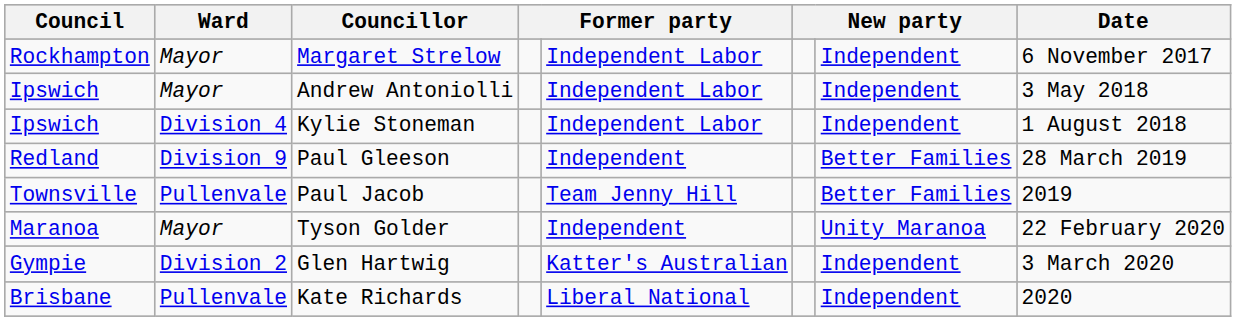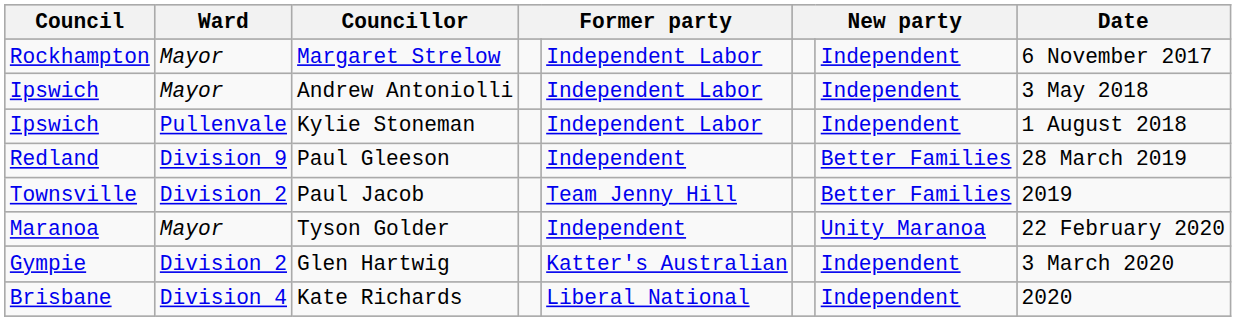 <table class="wikitable sortable">
 <tr>
 <th>Council</th>
 <th>Ward</th>
 <th>Councillor</th>
 <th colspan="2">Former party</th>
 <th colspan="2">New party</th>
 <th>Date</th>
 </tr>
 <tr>
 <td><a href='#'>Rockhampton</a></td>
 <td><em>Mayor</em></td>
 <td><a href='#'>Margaret Strelow</a></td>
 <td> </td>
 <td><a href='#'>Independent Labor</a></td>
 <td> </td>
 <td><a href='#'>Independent</a></td>
 <td>6 November 2017</td>
 </tr>
 <tr>
 <td><a href='#'>Ipswich</a></td>
 <td><em>Mayor</em></td>
 <td>Andrew Antoniolli</td>
 <td> </td>
 <td><a href='#'>Independent Labor</a></td>
 <td> </td>
 <td><a href='#'>Independent</a></td>
 <td>3 May 2018</td>
 </tr>
 <tr>
 <td><a href='#'>Ipswich</a></td>
-<td><a href='#'>Division 4</a></td>
+<td><a href='#'>Pullenvale</a></td>
 <td>Kylie Stoneman</td>
 <td> </td>
 <td><a href='#'>Independent Labor</a></td>
 <td> </td>
 <td><a href='#'>Independent</a></td>
 <td>1 August 2018</td>
 </tr>
 <tr>
 <td><a href='#'>Redland</a></td>
 <td><a href='#'>Division 9</a></td>
 <td>Paul Gleeson</td>
 <td> </td>
 <td><a href='#'>Independent</a></td>
 <td> </td>
 <td><a href='#'>Better Families</a></td>
 <td>28 March 2019</td>
 </tr>
 <tr>
 <td><a href='#'>Townsville</a></td>
-<td><a href='#'>Pullenvale</a></td>
+<td><a href='#'>Division 2</a></td>
 <td>Paul Jacob</td>
 <td> </td>
 <td><a href='#'>Team Jenny Hill</a></td>
 <td> </td>
 <td><a href='#'>Better Families</a></td>
 <td>2019</td>
 </tr>
 <tr>
 <td><a href='#'>Maranoa</a></td>
 <td><em>Mayor</em></td>
 <td>Tyson Golder</td>
 <td> </td>
 <td><a href='#'>Independent</a></td>
 <td> </td>
 <td><a href='#'>Unity Maranoa</a></td>
 <td>22 February 2020</td>
 </tr>
 <tr>
 <td><a href='#'>Gympie</a></td>
 <td><a href='#'>Division 2</a></td>
 <td>Glen Hartwig</td>
 <td> </td>
 <td><a href='#'>Katter's Australian</a></td>
 <td> </td>
 <td><a href='#'>Independent</a></td>
 <td>3 March 2020</td>
 </tr>
 <tr>
 <td><a href='#'>Brisbane</a></td>
-<td><a href='#'>Pullenvale</a></td>
+<td><a href='#'>Division 4</a></td>
 <td>Kate Richards</td>
 <td> </td>
 <td><a href='#'>Liberal National</a></td>
 <td> </td>
 <td><a href='#'>Independent</a></td>
 <td>2020</td>
 </tr>
 </table>
